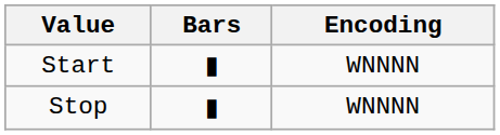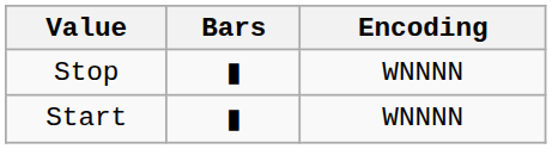 <table class="wikitable" border="1" style="text-align:center; width: 20em">
 <tr>
 <th>Value</th>
 <th>Bars</th>
 <th>Encoding</th>
 </tr>
 <tr>
+<td>Stop</td>
+<td>▮</td>
+<td>WNNNN</td>
+</tr>
+<tr>
 <td>Start</td>
 <td>▮</td>
 <td>WNNNN</td>
 </tr>
-<tr>
-<td>Stop</td>
-<td>▮</td>
-<td>WNNNN</td>
-</tr>
 </table>
